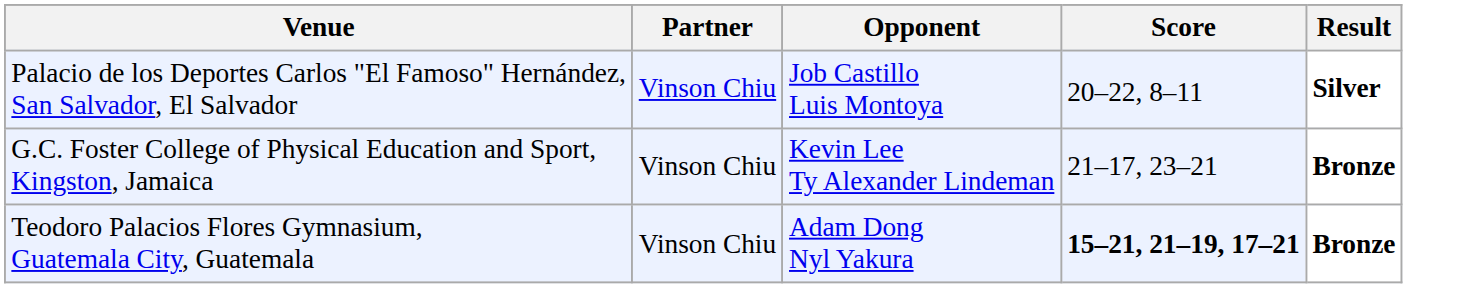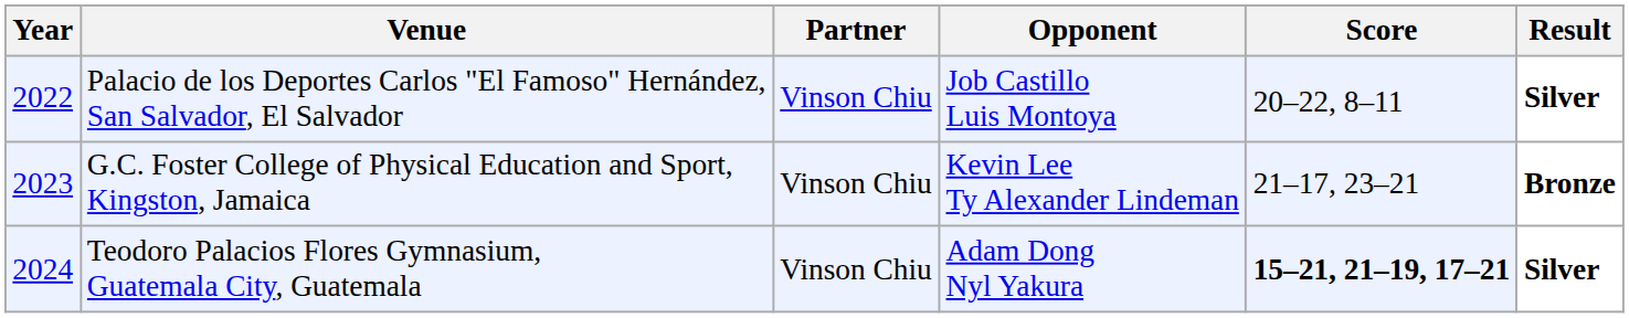 <table class="sortable wikitable" style="font-size: 90%;">
 <tr>
+<th>Year</th>
 <th>Venue</th>
 <th>Partner</th>
 <th>Opponent</th>
 <th>Score</th>
 <th>Result</th>
 </tr>
 <tr style="background:#ECF2FF">
+<td align="center"><a href='#'>2022</a></td>
 <td align="left">Palacio de los Deportes Carlos "El Famoso" Hernández,<br><a href='#'>San Salvador</a>, El Salvador</td>
 <td align="left"> <a href='#'>Vinson Chiu</a></td>
 <td align="left"> <a href='#'>Job Castillo</a><br> <a href='#'>Luis Montoya</a></td>
 <td align="left">20–22, 8–11<sup></sup></td>
 <td style="text-align:left; background:white"> <strong>Silver</strong></td>
 </tr>
 <tr style="background:#ECF2FF">
+<td align="center"><a href='#'>2023</a></td>
 <td align="left">G.C. Foster College of Physical Education and Sport,<br><a href='#'>Kingston</a>, Jamaica</td>
 <td align="left"> Vinson Chiu</td>
 <td align="left"> <a href='#'>Kevin Lee</a><br> <a href='#'>Ty Alexander Lindeman</a></td>
 <td align="left">21–17, 23–21</td>
 <td style="text-align:left; background:white"> <strong>Bronze</strong></td>
 </tr>
 <tr style="background:#ECF2FF">
+<td align="center"><a href='#'>2024</a></td>
 <td align="left">Teodoro Palacios Flores Gymnasium,<br><a href='#'>Guatemala City</a>, Guatemala</td>
 <td align="left"> Vinson Chiu</td>
 <td align="left"> <a href='#'>Adam Dong</a><br> <a href='#'>Nyl Yakura</a></td>
 <td align="left"><strong>15–21, 21–19, 17–21</strong></td>
-<td style="text-align:left; background:white"> <strong>Bronze</strong></td>
+<td style="text-align:left; background:white"> <strong>Silver</strong></td>
 </tr>
 </table>
